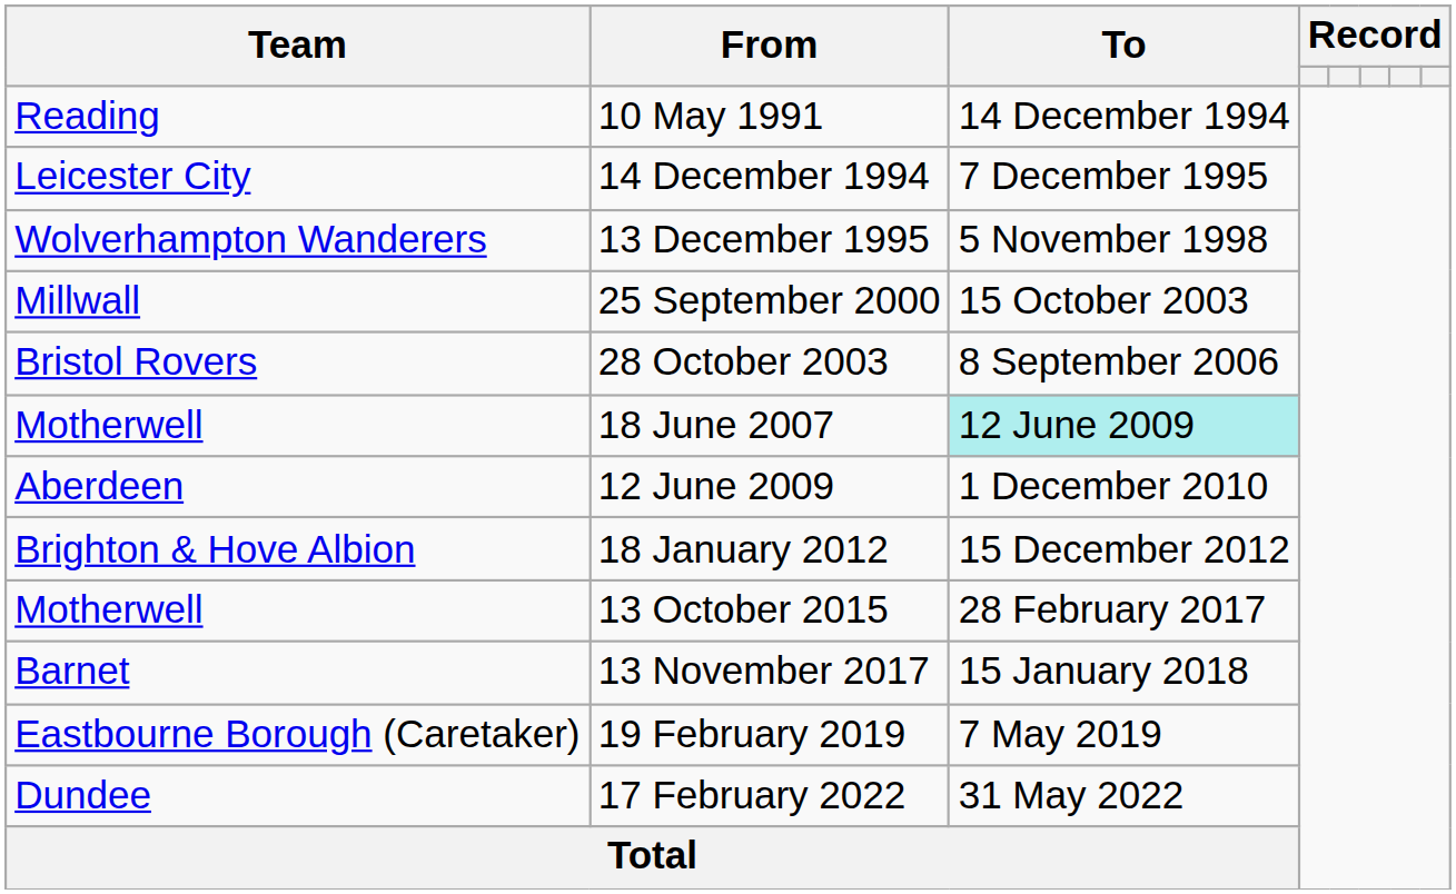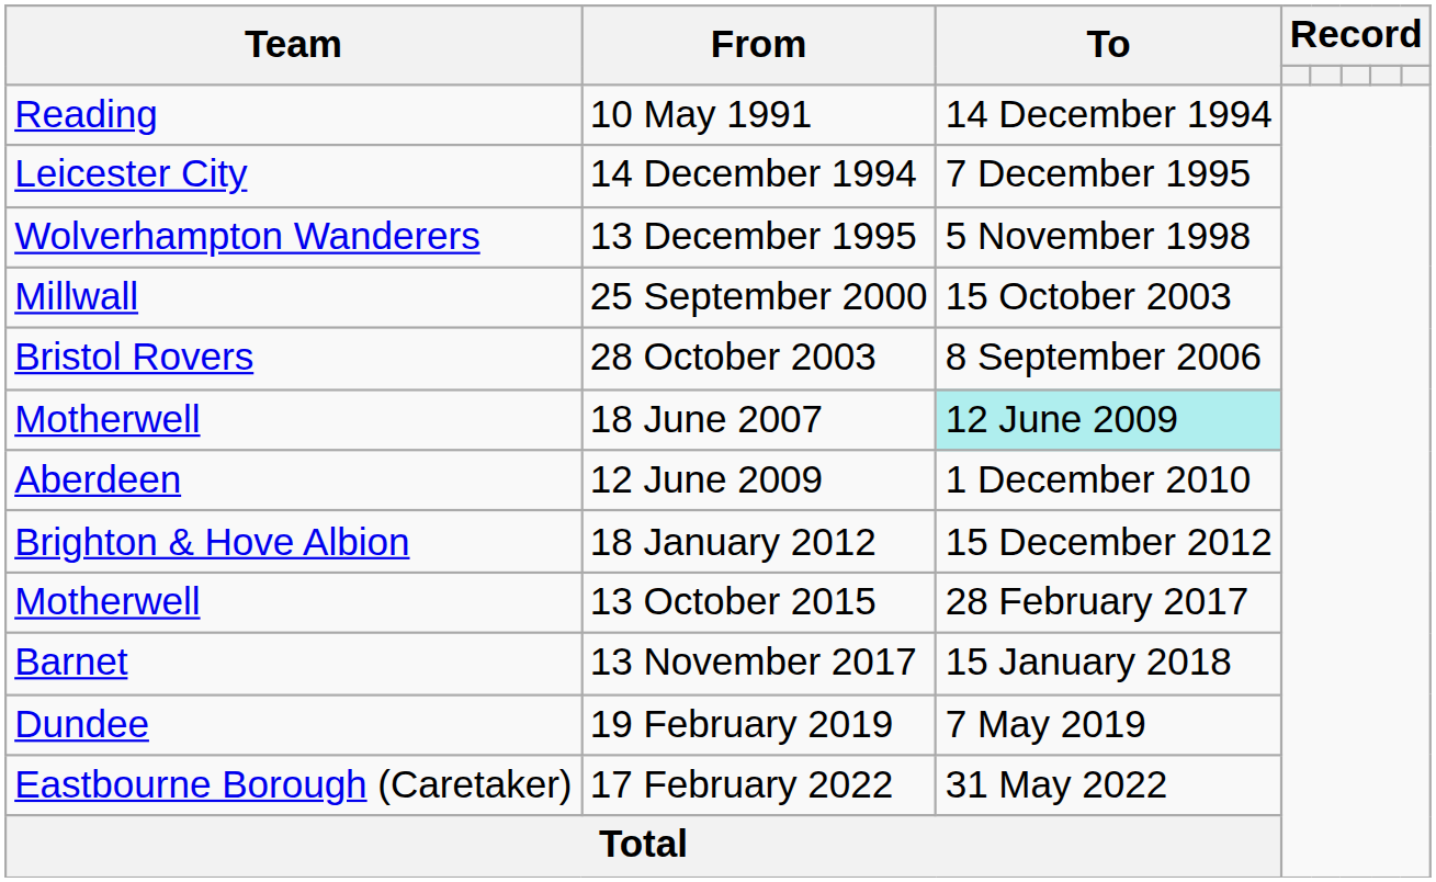 <table class=wikitable style="text-align: center">
 <tr>
 <th rowspan=2>Team</th>
 <th rowspan=2>From</th>
 <th rowspan=2>To</th>
 <th colspan=5>Record</th>
 </tr>
 <tr>
 <th></th>
 <th></th>
 <th></th>
 <th></th>
 <th></th>
 </tr>
 <tr>
 <td align=left><a href='#'>Reading</a></td>
 <td align=left>10 May 1991</td>
 <td align=left>14 December 1994<br></td>
 </tr>
 <tr>
 <td align=left><a href='#'>Leicester City</a></td>
 <td align=left>14 December 1994</td>
 <td align=left>7 December 1995<br></td>
 </tr>
 <tr>
 <td align=left><a href='#'>Wolverhampton Wanderers</a></td>
 <td align=left>13 December 1995</td>
 <td align=left>5 November 1998<br></td>
 </tr>
 <tr>
 <td align=left><a href='#'>Millwall</a></td>
 <td align=left>25 September 2000</td>
 <td align=left>15 October 2003<br></td>
 </tr>
 <tr>
 <td align=left><a href='#'>Bristol Rovers</a></td>
 <td align=left>28 October 2003</td>
 <td align=left>8 September 2006<br></td>
 </tr>
 <tr>
 <td align=left><a href='#'>Motherwell</a></td>
 <td align=left>18 June 2007</td>
 <td align=left style="background: paleturquoise;">12 June 2009<br></td>
 </tr>
 <tr>
 <td align=left><a href='#'>Aberdeen</a></td>
 <td align=left>12 June 2009</td>
 <td align=left>1 December 2010<br></td>
 </tr>
 <tr>
 <td align=left><a href='#'>Brighton & Hove Albion</a></td>
 <td align=left>18 January 2012</td>
 <td align=left>15 December 2012<br></td>
 </tr>
 <tr>
 <td align=left><a href='#'>Motherwell</a></td>
 <td align=left>13 October 2015</td>
 <td align=left>28 February 2017<br></td>
 </tr>
 <tr>
 <td align=left><a href='#'>Barnet</a></td>
 <td align=left>13 November 2017</td>
 <td align=left>15 January 2018<br></td>
 </tr>
 <tr>
-<td align=left><a href='#'>Eastbourne Borough</a> (Caretaker)</td>
+<td align=left><a href='#'>Dundee</a></td>
 <td align=left>19 February 2019</td>
 <td align=left>7 May 2019<br></td>
 </tr>
 <tr>
-<td align=left><a href='#'>Dundee</a></td>
+<td align=left><a href='#'>Eastbourne Borough</a> (Caretaker)</td>
 <td align=left>17 February 2022</td>
 <td align=left>31 May 2022<br></td>
 </tr>
 <tr>
 <th colspan=3>Total<br></th>
 </tr>
 </table>
